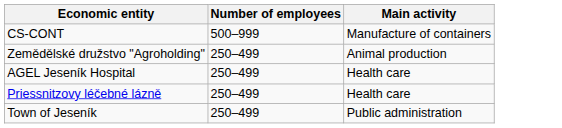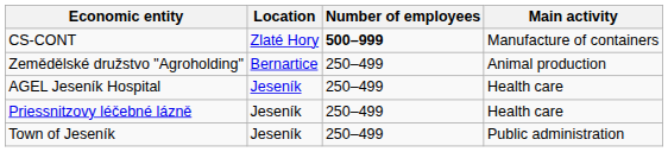 <table class="wikitable sortable">
 <tr>
 <th>Economic entity</th>
+<th>Location</th>
 <th>Number of employees</th>
 <th>Main activity</th>
 </tr>
 <tr>
 <td>CS-CONT</td>
-<td>500–999</td>
+<td><a href='#'>Zlaté Hory</a></td>
+<td><strong>500–999</strong></td>
 <td>Manufacture of containers</td>
 </tr>
 <tr>
 <td>Zemědělské družstvo "Agroholding"</td>
+<td><a href='#'>Bernartice</a></td>
 <td>250–499</td>
 <td>Animal production</td>
 </tr>
 <tr>
 <td>AGEL Jeseník Hospital</td>
+<td><a href='#'>Jeseník</a></td>
 <td>250–499</td>
 <td>Health care</td>
 </tr>
 <tr>
 <td><a href='#'>Priessnitzovy léčebné lázně</a></td>
+<td>Jeseník</td>
 <td>250–499</td>
 <td>Health care</td>
 </tr>
 <tr>
 <td>Town of Jeseník</td>
+<td>Jeseník</td>
 <td>250–499</td>
 <td>Public administration</td>
 </tr>
 </table>
